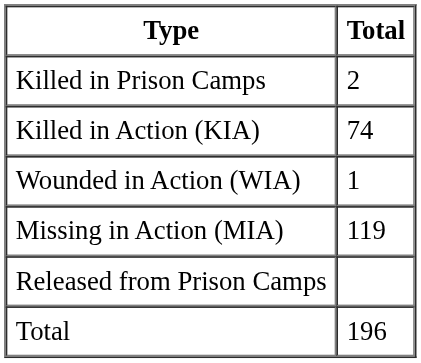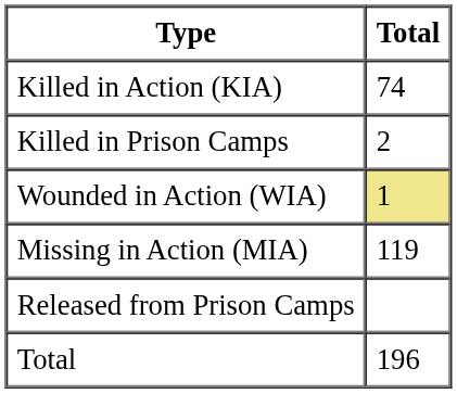 <table border="1" cellpadding="5" cellspacing="0" align="">
 <tr>
 <th scope="col">Type</th>
 <th scope="col">Total</th>
 </tr>
 <tr>
+<td>Killed in Action (KIA)</td>
+<td>74</td>
+</tr>
+<tr>
 <td>Killed in Prison Camps</td>
 <td>2</td>
 </tr>
 <tr>
-<td>Killed in Action (KIA)</td>
-<td>74</td>
-</tr>
-<tr>
 <td>Wounded in Action (WIA)</td>
-<td>1</td>
+<td style="background: khaki;">1</td>
 </tr>
 <tr>
 <td>Missing in Action (MIA)</td>
 <td>119</td>
 </tr>
 <tr>
 <td>Released from Prison Camps</td>
 <td></td>
 </tr>
 <tr>
 <td>Total</td>
 <td>196</td>
 </tr>
 </table>
